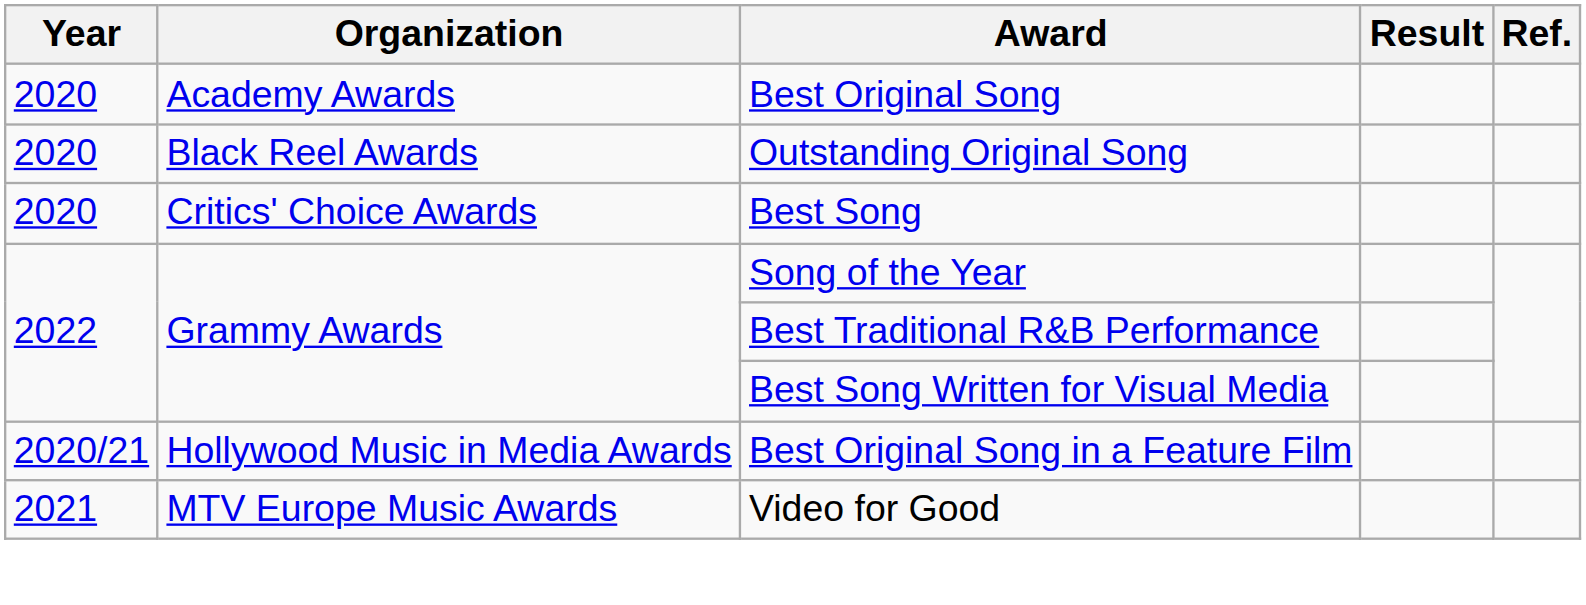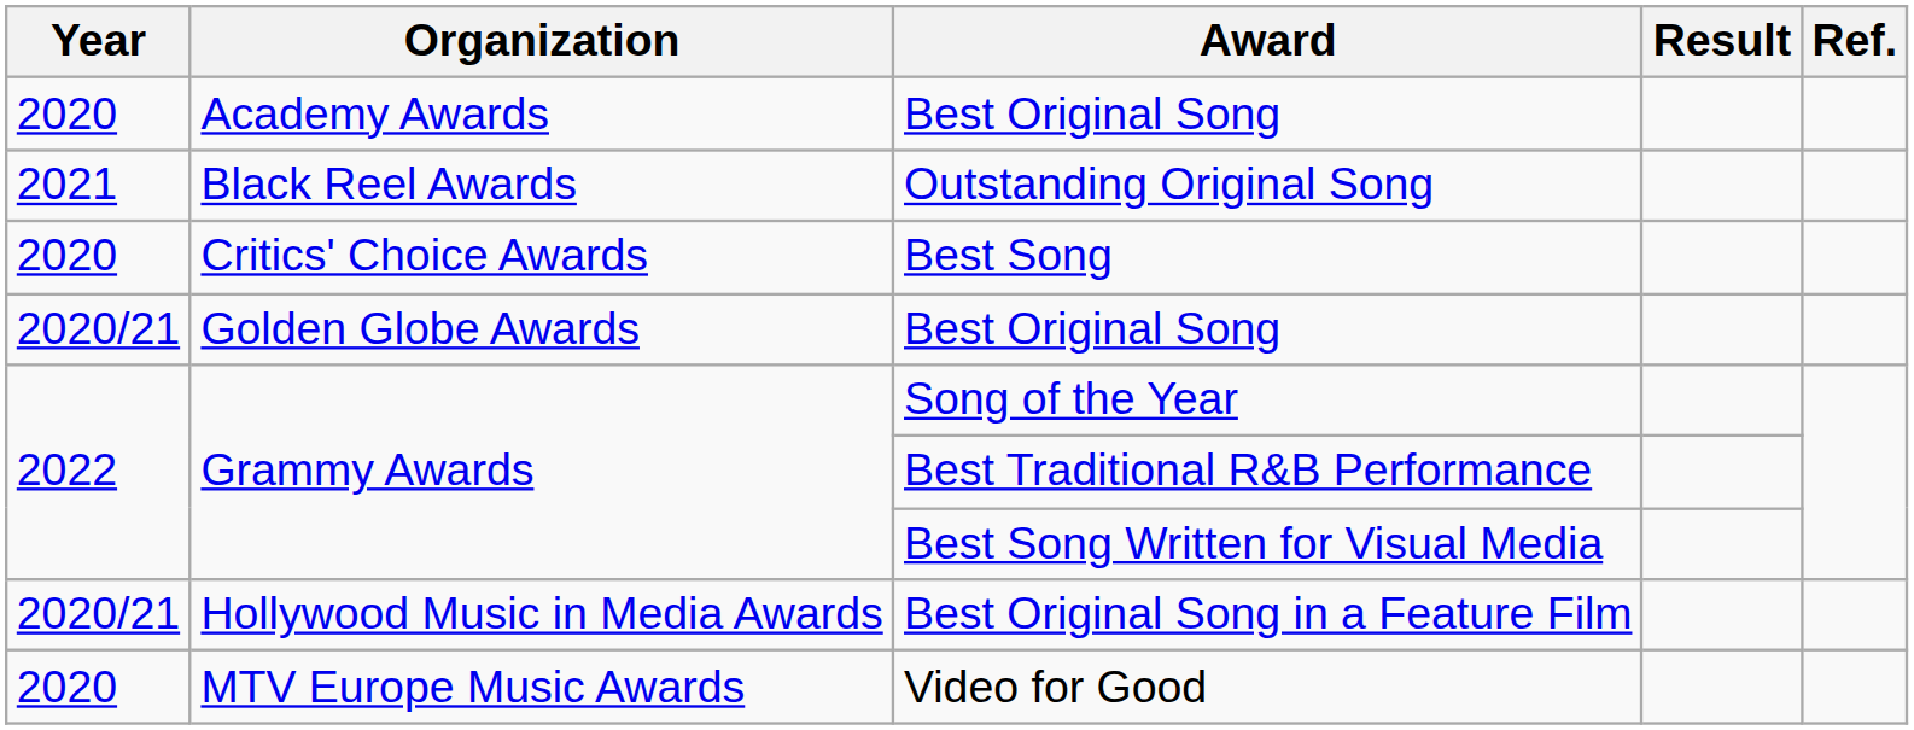 <table class="wikitable plainrowheaders">
 <tr>
 <th>Year</th>
 <th>Organization</th>
 <th>Award</th>
 <th>Result</th>
 <th>Ref.</th>
 </tr>
 <tr>
 <td><a href='#'>2020</a></td>
 <td><a href='#'>Academy Awards</a></td>
 <td><a href='#'>Best Original Song</a></td>
 <td></td>
 <td style="text-align:center;"></td>
 </tr>
 <tr>
-<td><a href='#'>2020</a></td>
+<td><a href='#'>2021</a></td>
 <td><a href='#'>Black Reel Awards</a></td>
 <td><a href='#'>Outstanding Original Song</a></td>
 <td></td>
 <td style="text-align:center;"></td>
 </tr>
 <tr>
 <td><a href='#'>2020</a></td>
 <td><a href='#'>Critics' Choice Awards</a></td>
 <td><a href='#'>Best Song</a></td>
+<td></td>
+<td style="text-align:center;"></td>
+</tr>
+<tr>
+<td><a href='#'>2020/21</a></td>
+<td><a href='#'>Golden Globe Awards</a></td>
+<td><a href='#'>Best Original Song</a></td>
 <td></td>
 <td style="text-align:center;"></td>
 </tr>
 <tr>
 <td rowspan=3><a href='#'>2022</a></td>
 <td rowspan=3><a href='#'>Grammy Awards</a></td>
 <td><a href='#'>Song of the Year</a></td>
 <td></td>
 <td style="text-align:center;" rowspan=3></td>
 </tr>
 <tr>
 <td><a href='#'>Best Traditional R&B Performance</a></td>
 <td></td>
 </tr>
 <tr>
 <td><a href='#'>Best Song Written for Visual Media</a></td>
 <td></td>
 </tr>
 <tr>
 <td><a href='#'>2020/21</a></td>
 <td><a href='#'>Hollywood Music in Media Awards</a></td>
 <td><a href='#'>Best Original Song in a Feature Film</a></td>
 <td></td>
 <td style="text-align:center;"></td>
 </tr>
 <tr>
-<td><a href='#'>2021</a></td>
+<td><a href='#'>2020</a></td>
 <td><a href='#'>MTV Europe Music Awards</a></td>
 <td>Video for Good</td>
 <td></td>
 <td style="text-align:center;"></td>
 </tr>
 </table>
